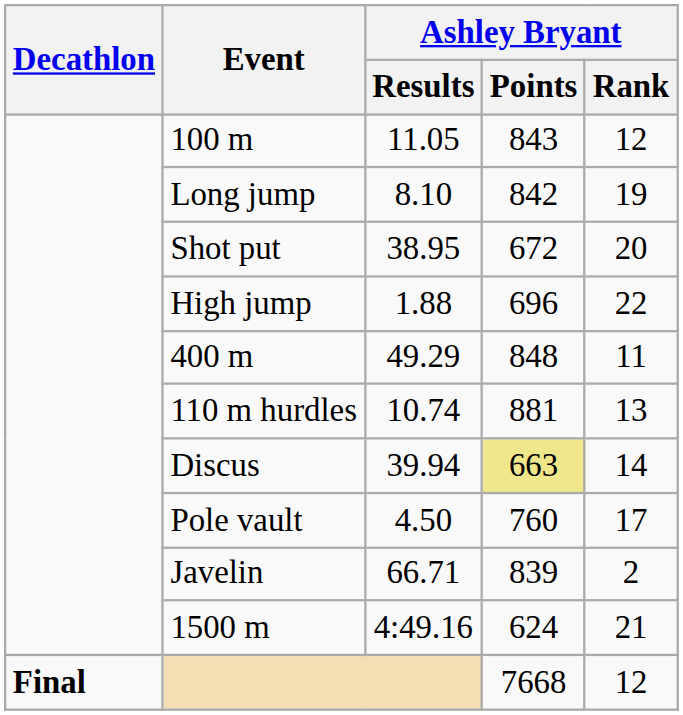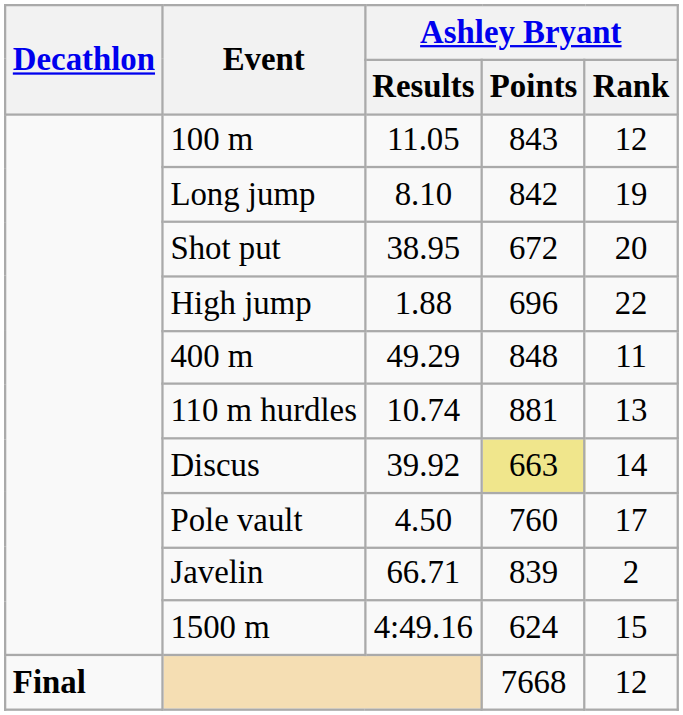 <table class=wikitable style="font-size:90%">
 <tr>
 <th rowspan="2"><a href='#'>Decathlon</a></th>
 <th rowspan="2">Event</th>
 <th colspan="3"><a href='#'>Ashley Bryant</a></th>
 </tr>
 <tr>
 <th>Results</th>
 <th>Points</th>
 <th>Rank</th>
 </tr>
 <tr>
 <td rowspan="10"></td>
 <td>100 m</td>
 <td align=center>11.05</td>
 <td align=center>843</td>
 <td align=center>12</td>
 </tr>
 <tr>
 <td>Long jump</td>
 <td align=center>8.10</td>
 <td align=center>842</td>
 <td align=center>19</td>
 </tr>
 <tr>
 <td>Shot put</td>
 <td align=center>38.95</td>
 <td align=center>672</td>
 <td align=center>20</td>
 </tr>
 <tr>
 <td>High jump</td>
 <td align=center>1.88</td>
 <td align=center>696</td>
 <td align=center>22</td>
 </tr>
 <tr>
 <td>400 m</td>
 <td align=center>49.29</td>
 <td align=center>848</td>
 <td align=center>11</td>
 </tr>
 <tr>
 <td>110 m hurdles</td>
 <td align=center>10.74</td>
 <td align=center>881</td>
 <td align=center>13</td>
 </tr>
 <tr>
 <td>Discus</td>
-<td align=center>39.94</td>
+<td align=center>39.92</td>
 <td align=center style="background: khaki;">663</td>
 <td align=center>14</td>
 </tr>
 <tr>
 <td>Pole vault</td>
 <td align=center>4.50</td>
 <td align=center>760</td>
 <td align=center>17</td>
 </tr>
 <tr>
 <td>Javelin</td>
 <td align=center>66.71</td>
 <td align=center>839</td>
 <td align=center>2</td>
 </tr>
 <tr>
 <td>1500 m</td>
 <td align=center>4:49.16</td>
 <td align=center>624</td>
-<td align=center>21</td>
+<td align=center>15</td>
 </tr>
 <tr>
 <td><strong>Final</strong></td>
 <td colspan="2" bgcolor="wheat"></td>
 <td align=center>7668</td>
 <td align=center>12</td>
 </tr>
 </table>
